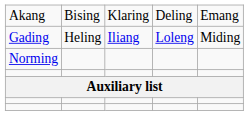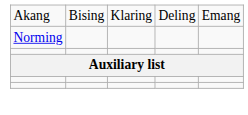 <table class="wikitable" align=right>
 <tr>
 <td>Akang</td>
 <td>Bising</td>
 <td>Klaring</td>
 <td>Deling</td>
 <td>Emang</td>
-</tr>
-<tr>
-<td><a href='#'>Gading</a></td>
-<td>Heling</td>
-<td><a href='#'>Iliang</a></td>
-<td><a href='#'>Loleng</a></td>
-<td>Miding</td>
 </tr>
 <tr>
 <td><a href='#'>Norming</a></td>
 <td></td>
 <td></td>
 <td></td>
 <td></td>
 </tr>
 <tr>
 <td></td>
 <td></td>
 <td></td>
 <td></td>
 <td></td>
 </tr>
 <tr>
 <th colspan=5>Auxiliary list</th>
 </tr>
 <tr>
 <td></td>
 <td></td>
 <td></td>
 <td></td>
 <td></td>
 </tr>
 <tr>
 <td></td>
 <td></td>
 <td></td>
 <td></td>
 <td></td>
 </tr>
 </table>
